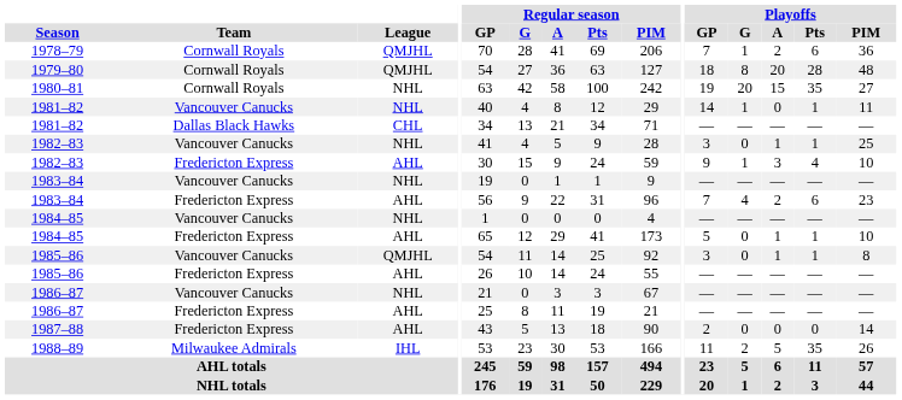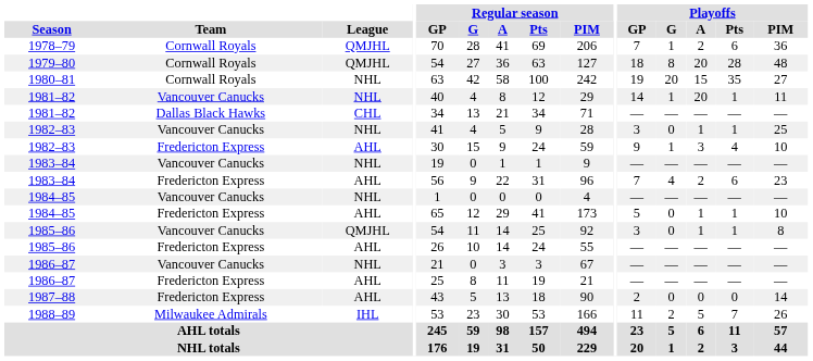 <table border="0" cellpadding="1" cellspacing="0" style="text-align:center; width:60em">
 <tr bgcolor="#e0e0e0">
 <th colspan="3" bgcolor="#ffffff"></th>
 <th rowspan="100" bgcolor="#ffffff"></th>
 <th colspan="5"><a href='#'>Regular season</a></th>
 <th rowspan="100" bgcolor="#ffffff"></th>
 <th colspan="5"><a href='#'>Playoffs</a></th>
 </tr>
 <tr bgcolor="#e0e0e0">
 <th><a href='#'>Season</a></th>
 <th>Team</th>
 <th>League</th>
 <th>GP</th>
 <th><a href='#'>G</a></th>
 <th><a href='#'>A</a></th>
 <th><a href='#'>Pts</a></th>
 <th><a href='#'>PIM</a></th>
 <th>GP</th>
 <th>G</th>
 <th>A</th>
 <th>Pts</th>
 <th>PIM</th>
 </tr>
 <tr>
 <td><a href='#'>1978–79</a></td>
 <td><a href='#'>Cornwall Royals</a></td>
 <td><a href='#'>QMJHL</a></td>
 <td>70</td>
 <td>28</td>
 <td>41</td>
 <td>69</td>
 <td>206</td>
 <td>7</td>
 <td>1</td>
 <td>2</td>
 <td>6</td>
 <td>36</td>
 </tr>
 <tr bgcolor="#f0f0f0">
 <td><a href='#'>1979–80</a></td>
 <td>Cornwall Royals</td>
 <td>QMJHL</td>
 <td>54</td>
 <td>27</td>
 <td>36</td>
 <td>63</td>
 <td>127</td>
 <td>18</td>
 <td>8</td>
 <td>20</td>
 <td>28</td>
 <td>48</td>
 </tr>
 <tr>
 <td><a href='#'>1980–81</a></td>
 <td>Cornwall Royals</td>
 <td>NHL</td>
 <td>63</td>
 <td>42</td>
 <td>58</td>
 <td>100</td>
 <td>242</td>
 <td>19</td>
 <td>20</td>
 <td>15</td>
 <td>35</td>
 <td>27</td>
 </tr>
 <tr bgcolor="#f0f0f0">
 <td><a href='#'>1981–82</a></td>
 <td><a href='#'>Vancouver Canucks</a></td>
 <td><a href='#'>NHL</a></td>
 <td>40</td>
 <td>4</td>
 <td>8</td>
 <td>12</td>
 <td>29</td>
 <td>14</td>
 <td>1</td>
-<td>0</td>
+<td>20</td>
 <td>1</td>
 <td>11</td>
 </tr>
 <tr>
 <td><a href='#'>1981–82</a></td>
 <td><a href='#'>Dallas Black Hawks</a></td>
 <td><a href='#'>CHL</a></td>
 <td>34</td>
 <td>13</td>
 <td>21</td>
 <td>34</td>
 <td>71</td>
 <td>—</td>
 <td>—</td>
 <td>—</td>
 <td>—</td>
 <td>—</td>
 </tr>
 <tr bgcolor="#f0f0f0">
 <td><a href='#'>1982–83</a></td>
 <td>Vancouver Canucks</td>
 <td>NHL</td>
 <td>41</td>
 <td>4</td>
 <td>5</td>
 <td>9</td>
 <td>28</td>
 <td>3</td>
 <td>0</td>
 <td>1</td>
 <td>1</td>
 <td>25</td>
 </tr>
 <tr>
 <td><a href='#'>1982–83</a></td>
 <td><a href='#'>Fredericton Express</a></td>
 <td><a href='#'>AHL</a></td>
 <td>30</td>
 <td>15</td>
 <td>9</td>
 <td>24</td>
 <td>59</td>
 <td>9</td>
 <td>1</td>
 <td>3</td>
 <td>4</td>
 <td>10</td>
 </tr>
 <tr bgcolor="#f0f0f0">
 <td><a href='#'>1983–84</a></td>
 <td>Vancouver Canucks</td>
 <td>NHL</td>
 <td>19</td>
 <td>0</td>
 <td>1</td>
 <td>1</td>
 <td>9</td>
 <td>—</td>
 <td>—</td>
 <td>—</td>
 <td>—</td>
 <td>—</td>
 </tr>
 <tr>
 <td><a href='#'>1983–84</a></td>
 <td>Fredericton Express</td>
 <td>AHL</td>
 <td>56</td>
 <td>9</td>
 <td>22</td>
 <td>31</td>
 <td>96</td>
 <td>7</td>
 <td>4</td>
 <td>2</td>
 <td>6</td>
 <td>23</td>
 </tr>
 <tr bgcolor="#f0f0f0">
 <td><a href='#'>1984–85</a></td>
 <td>Vancouver Canucks</td>
 <td>NHL</td>
 <td>1</td>
 <td>0</td>
 <td>0</td>
 <td>0</td>
 <td>4</td>
 <td>—</td>
 <td>—</td>
 <td>—</td>
 <td>—</td>
 <td>—</td>
 </tr>
 <tr>
 <td><a href='#'>1984–85</a></td>
 <td>Fredericton Express</td>
 <td>AHL</td>
 <td>65</td>
 <td>12</td>
 <td>29</td>
 <td>41</td>
 <td>173</td>
 <td>5</td>
 <td>0</td>
 <td>1</td>
 <td>1</td>
 <td>10</td>
 </tr>
 <tr bgcolor="#f0f0f0">
 <td><a href='#'>1985–86</a></td>
 <td>Vancouver Canucks</td>
 <td>QMJHL</td>
 <td>54</td>
 <td>11</td>
 <td>14</td>
 <td>25</td>
 <td>92</td>
 <td>3</td>
 <td>0</td>
 <td>1</td>
 <td>1</td>
 <td>8</td>
 </tr>
 <tr>
 <td><a href='#'>1985–86</a></td>
 <td>Fredericton Express</td>
 <td>AHL</td>
 <td>26</td>
 <td>10</td>
 <td>14</td>
 <td>24</td>
 <td>55</td>
 <td>—</td>
 <td>—</td>
 <td>—</td>
 <td>—</td>
 <td>—</td>
 </tr>
 <tr bgcolor="#f0f0f0">
 <td><a href='#'>1986–87</a></td>
 <td>Vancouver Canucks</td>
 <td>NHL</td>
 <td>21</td>
 <td>0</td>
 <td>3</td>
 <td>3</td>
 <td>67</td>
 <td>—</td>
 <td>—</td>
 <td>—</td>
 <td>—</td>
 <td>—</td>
 </tr>
 <tr>
 <td><a href='#'>1986–87</a></td>
 <td>Fredericton Express</td>
 <td>AHL</td>
 <td>25</td>
 <td>8</td>
 <td>11</td>
 <td>19</td>
 <td>21</td>
 <td>—</td>
 <td>—</td>
 <td>—</td>
 <td>—</td>
 <td>—</td>
 </tr>
 <tr bgcolor="#f0f0f0">
 <td><a href='#'>1987–88</a></td>
 <td>Fredericton Express</td>
 <td>AHL</td>
 <td>43</td>
 <td>5</td>
 <td>13</td>
 <td>18</td>
 <td>90</td>
 <td>2</td>
 <td>0</td>
 <td>0</td>
 <td>0</td>
 <td>14</td>
 </tr>
 <tr>
 <td><a href='#'>1988–89</a></td>
 <td><a href='#'>Milwaukee Admirals</a></td>
 <td><a href='#'>IHL</a></td>
 <td>53</td>
 <td>23</td>
 <td>30</td>
 <td>53</td>
 <td>166</td>
 <td>11</td>
 <td>2</td>
 <td>5</td>
-<td>35</td>
+<td>7</td>
 <td>26</td>
 </tr>
 <tr bgcolor="#e0e0e0">
 <th colspan="3">AHL totals</th>
 <th>245</th>
 <th>59</th>
 <th>98</th>
 <th>157</th>
 <th>494</th>
 <th>23</th>
 <th>5</th>
 <th>6</th>
 <th>11</th>
 <th>57</th>
 </tr>
 <tr bgcolor="#e0e0e0">
 <th colspan="3">NHL totals</th>
 <th>176</th>
 <th>19</th>
 <th>31</th>
 <th>50</th>
 <th>229</th>
 <th>20</th>
 <th>1</th>
 <th>2</th>
 <th>3</th>
 <th>44</th>
 </tr>
 </table>
